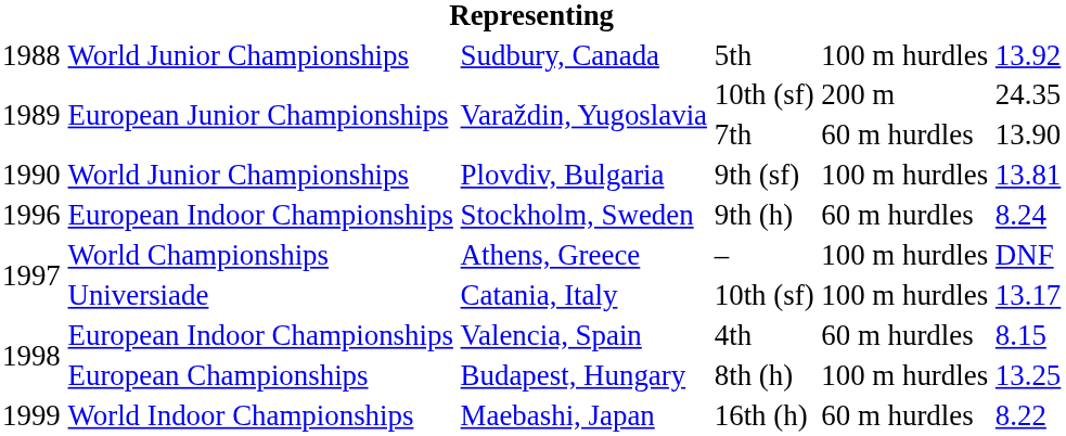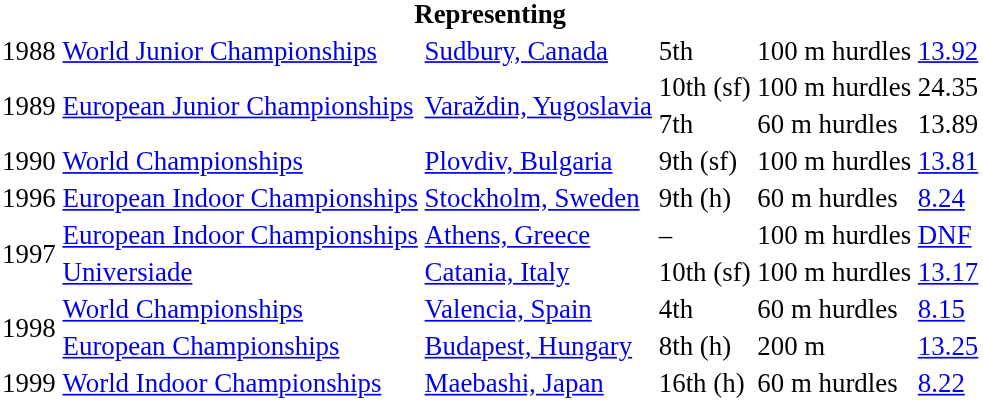 <table>
 <tr>
 <th colspan="6">Representing </th>
 </tr>
 <tr>
 <td>1988</td>
 <td><a href='#'>World Junior Championships</a></td>
 <td><a href='#'>Sudbury, Canada</a></td>
 <td>5th</td>
 <td>100 m hurdles</td>
 <td><a href='#'>13.92</a></td>
 </tr>
 <tr>
 <td rowspan=2>1989</td>
 <td rowspan=2><a href='#'>European Junior Championships</a></td>
 <td rowspan=2><a href='#'>Varaždin, Yugoslavia</a></td>
 <td>10th (sf)</td>
-<td>200 m</td>
+<td>100 m hurdles</td>
 <td>24.35</td>
 </tr>
 <tr>
 <td>7th</td>
 <td>60 m hurdles</td>
-<td>13.90</td>
+<td>13.89</td>
 </tr>
 <tr>
 <td>1990</td>
-<td><a href='#'>World Junior Championships</a></td>
+<td><a href='#'>World Championships</a></td>
 <td><a href='#'>Plovdiv, Bulgaria</a></td>
 <td>9th (sf)</td>
 <td>100 m hurdles</td>
 <td><a href='#'>13.81</a></td>
 </tr>
 <tr>
 <td>1996</td>
 <td><a href='#'>European Indoor Championships</a></td>
 <td><a href='#'>Stockholm, Sweden</a></td>
 <td>9th (h)</td>
 <td>60 m hurdles</td>
 <td><a href='#'>8.24</a></td>
 </tr>
 <tr>
 <td rowspan=2>1997</td>
-<td><a href='#'>World Championships</a></td>
+<td><a href='#'>European Indoor Championships</a></td>
 <td><a href='#'>Athens, Greece</a></td>
 <td>–</td>
 <td>100 m hurdles</td>
 <td><a href='#'>DNF</a></td>
 </tr>
 <tr>
 <td><a href='#'>Universiade</a></td>
 <td><a href='#'>Catania, Italy</a></td>
 <td>10th (sf)</td>
 <td>100 m hurdles</td>
 <td><a href='#'>13.17</a></td>
 </tr>
 <tr>
 <td rowspan=2>1998</td>
-<td><a href='#'>European Indoor Championships</a></td>
+<td><a href='#'>World Championships</a></td>
 <td><a href='#'>Valencia, Spain</a></td>
 <td>4th</td>
 <td>60 m hurdles</td>
 <td><a href='#'>8.15</a></td>
 </tr>
 <tr>
 <td><a href='#'>European Championships</a></td>
 <td><a href='#'>Budapest, Hungary</a></td>
 <td>8th (h)</td>
-<td>100 m hurdles</td>
+<td>200 m</td>
 <td><a href='#'>13.25</a></td>
 </tr>
 <tr>
 <td>1999</td>
 <td><a href='#'>World Indoor Championships</a></td>
 <td><a href='#'>Maebashi, Japan</a></td>
 <td>16th (h)</td>
 <td>60 m hurdles</td>
 <td><a href='#'>8.22</a></td>
 </tr>
 </table>
